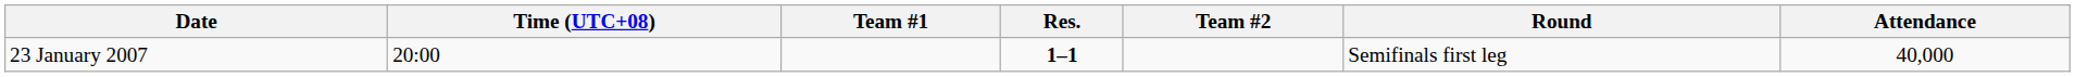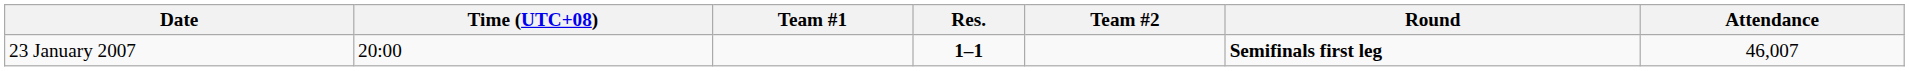 <table class="wikitable" style="text-align:left; width:100%;">
 <tr>
 <th>Date</th>
 <th>Time (<a href='#'>UTC+08</a>)</th>
 <th>Team #1</th>
 <th>Res.</th>
 <th>Team #2</th>
 <th>Round</th>
 <th>Attendance</th>
 </tr>
 <tr>
 <td>23 January 2007</td>
 <td>20:00</td>
 <td></td>
 <td style="text-align:center;"><strong>1–1</strong></td>
 <td></td>
-<td>Semifinals first leg</td>
-<td style="text-align:center;">40,000</td>
+<td><strong>Semifinals first leg</strong></td>
+<td style="text-align:center;">46,007</td>
 </tr>
 </table>
